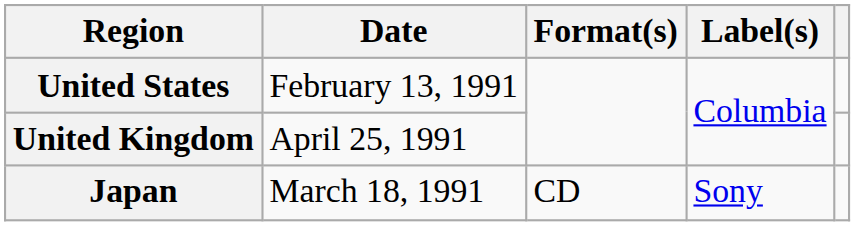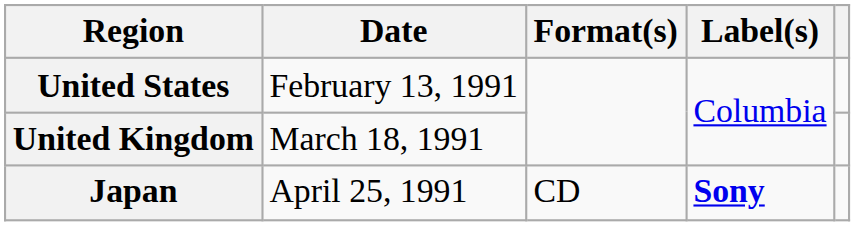 <table class="wikitable plainrowheaders">
 <tr>
 <th scope="col">Region</th>
 <th scope="col">Date</th>
 <th scope="col">Format(s)</th>
 <th scope="col">Label(s)</th>
 <th scope="col"></th>
 </tr>
 <tr>
 <th scope="row">United States</th>
 <td>February 13, 1991</td>
 <td rowspan="2"></td>
 <td rowspan="2"><a href='#'>Columbia</a></td>
 <td></td>
 </tr>
 <tr>
 <th scope="row">United Kingdom</th>
-<td>April 25, 1991</td>
+<td>March 18, 1991</td>
 <td></td>
 </tr>
 <tr>
 <th scope="row">Japan</th>
-<td>March 18, 1991</td>
+<td>April 25, 1991</td>
 <td>CD</td>
-<td><a href='#'>Sony</a></td>
+<td><strong><a href='#'>Sony</a></strong></td>
 <td></td>
 </tr>
 </table>
